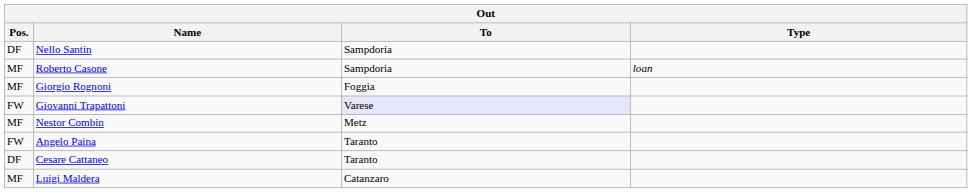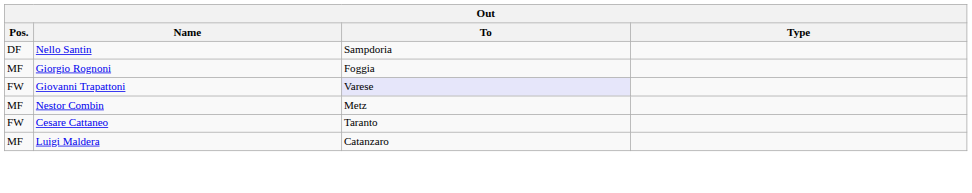 <table class="wikitable" style="font-size:90%;width:99%;">
 <tr>
 <th colspan="4">Out</th>
 </tr>
 <tr>
 <th width=3%>Pos.</th>
 <th width=32%>Name</th>
 <th width=30%>To</th>
 <th width=35%>Type</th>
 </tr>
 <tr>
 <td>DF</td>
 <td><a href='#'>Nello Santin</a></td>
 <td>Sampdoria</td>
 <td></td>
-</tr>
-<tr>
-<td>MF</td>
-<td><a href='#'>Roberto Casone</a></td>
-<td>Sampdoria</td>
-<td><em>loan</em></td>
 </tr>
 <tr>
 <td>MF</td>
 <td><a href='#'>Giorgio Rognoni</a></td>
 <td>Foggia</td>
 <td></td>
 </tr>
 <tr>
 <td>FW</td>
 <td><a href='#'>Giovanni Trapattoni</a></td>
 <td style="background: lavender;">Varese</td>
 <td></td>
 </tr>
 <tr>
 <td>MF</td>
 <td><a href='#'>Nestor Combin</a></td>
 <td>Metz</td>
 <td></td>
 </tr>
 <tr>
 <td>FW</td>
-<td><a href='#'>Angelo Paina</a></td>
-<td>Taranto</td>
-<td></td>
-</tr>
-<tr>
-<td>DF</td>
 <td><a href='#'>Cesare Cattaneo</a></td>
 <td>Taranto</td>
 <td></td>
 </tr>
 <tr>
 <td>MF</td>
 <td><a href='#'>Luigi Maldera</a></td>
 <td>Catanzaro</td>
 <td></td>
 </tr>
 </table>
